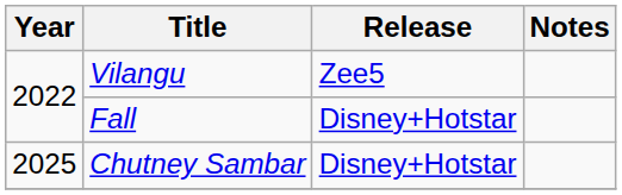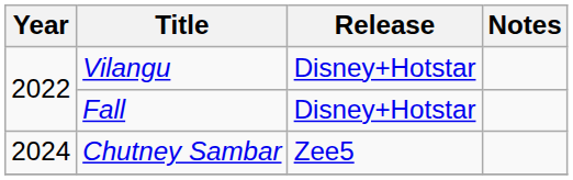 <table class="wikitable" style="font-size: 100%;">
 <tr>
 <th>Year</th>
 <th>Title</th>
 <th>Release</th>
 <th>Notes</th>
 </tr>
 <tr>
 <td rowspan="2">2022</td>
 <td><em><a href='#'>Vilangu</a></em></td>
-<td><a href='#'>Zee5</a></td>
+<td><a href='#'>Disney+Hotstar</a></td>
 <td></td>
 </tr>
 <tr>
 <td><em><a href='#'>Fall</a></em></td>
 <td><a href='#'>Disney+Hotstar</a></td>
 <td></td>
 </tr>
 <tr>
-<td>2025</td>
+<td>2024</td>
 <td><a href='#'><em>Chutney Sambar</em></a></td>
-<td><a href='#'>Disney+Hotstar</a></td>
+<td><a href='#'>Zee5</a></td>
 <td></td>
 </tr>
 <tr>
 </tr>
 </table>
